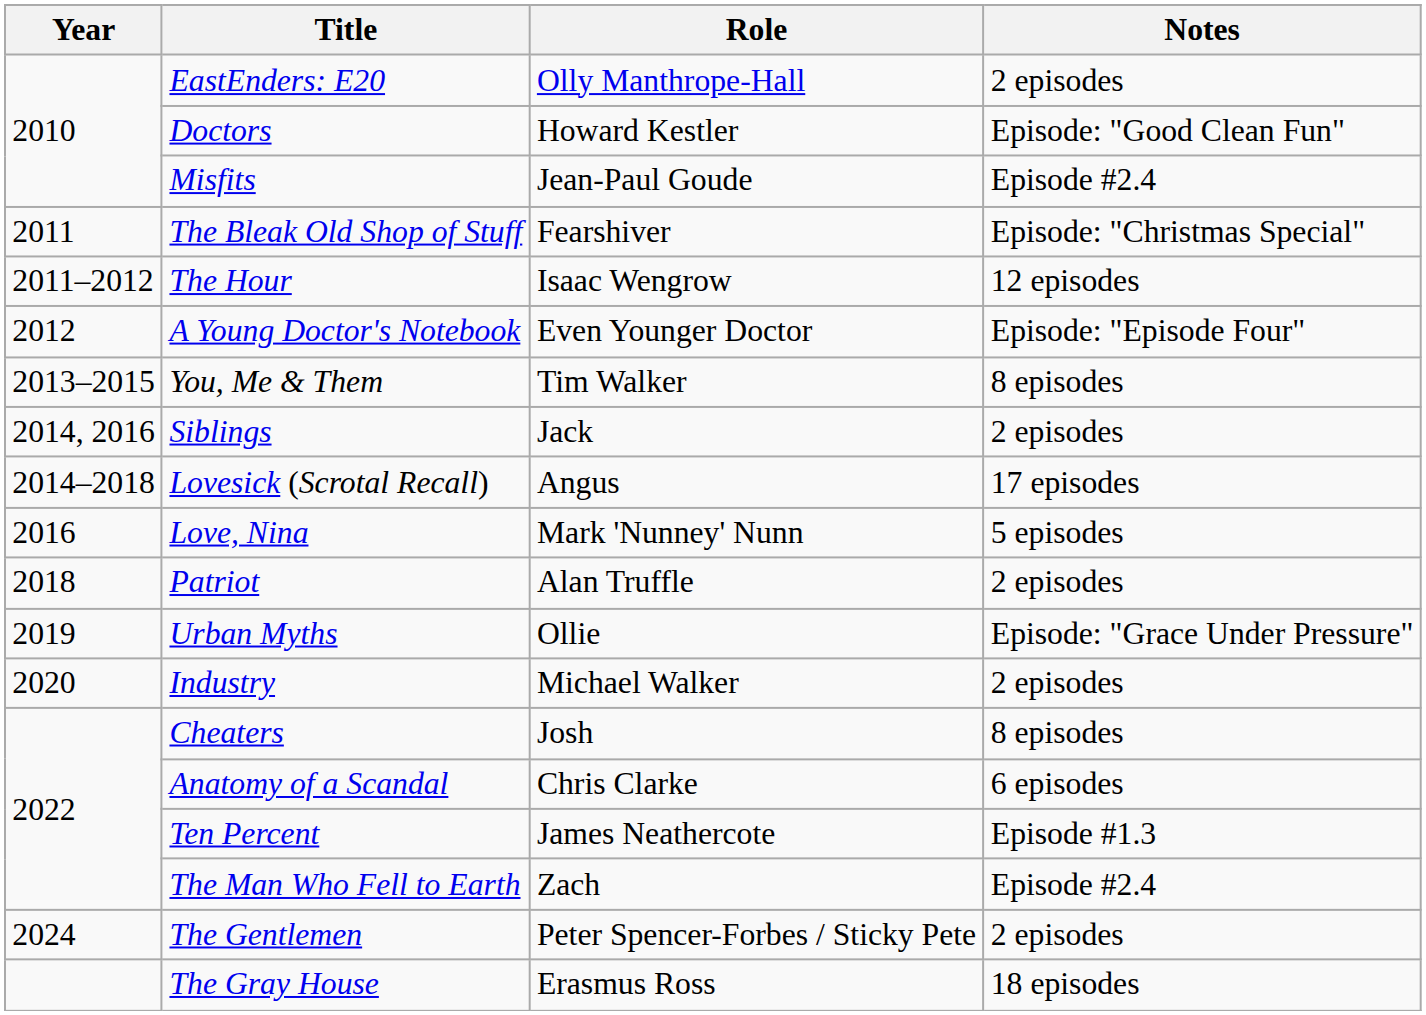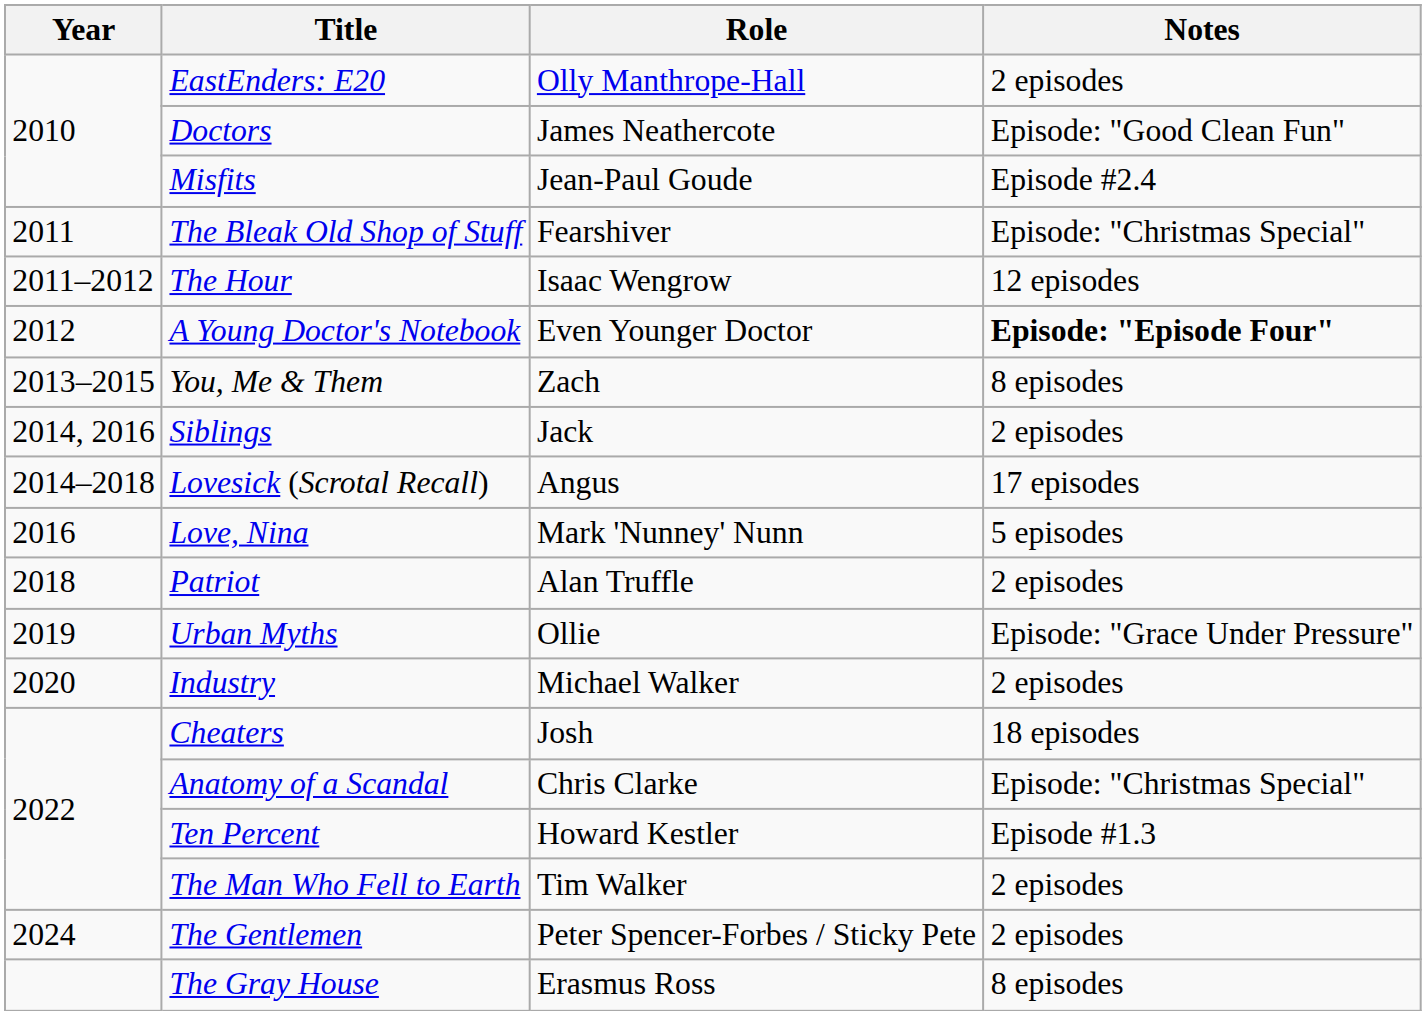 <table class="wikitable sortable">
 <tr>
 <th>Year</th>
 <th>Title</th>
 <th>Role</th>
 <th class="unsortable">Notes</th>
 </tr>
 <tr>
 <td rowspan="3">2010</td>
 <td><em><a href='#'>EastEnders: E20</a></em></td>
 <td><a href='#'>Olly Manthrope-Hall</a></td>
 <td>2 episodes</td>
 </tr>
 <tr>
 <td><em><a href='#'>Doctors</a></em></td>
-<td>Howard Kestler</td>
+<td>James Neathercote</td>
 <td>Episode: "Good Clean Fun"</td>
 </tr>
 <tr>
 <td><em><a href='#'>Misfits</a></em></td>
 <td>Jean-Paul Goude</td>
 <td>Episode #2.4</td>
 </tr>
 <tr>
 <td>2011</td>
 <td><em><a href='#'>The Bleak Old Shop of Stuff</a></em></td>
 <td>Fearshiver</td>
 <td>Episode: "Christmas Special"</td>
 </tr>
 <tr>
 <td>2011–2012</td>
 <td><em><a href='#'>The Hour</a></em></td>
 <td>Isaac Wengrow</td>
 <td>12 episodes</td>
 </tr>
 <tr>
 <td>2012</td>
 <td><em><a href='#'>A Young Doctor's Notebook</a></em></td>
 <td>Even Younger Doctor</td>
-<td>Episode: "Episode Four"</td>
+<td><strong>Episode: "Episode Four"</strong></td>
 </tr>
 <tr>
 <td>2013–2015</td>
 <td><em>You, Me & Them</em></td>
-<td>Tim Walker</td>
+<td>Zach</td>
 <td>8 episodes</td>
 </tr>
 <tr>
 <td>2014, 2016</td>
 <td><em><a href='#'>Siblings</a></em></td>
 <td>Jack</td>
 <td>2 episodes</td>
 </tr>
 <tr>
 <td>2014–2018</td>
 <td><em><a href='#'>Lovesick</a></em> (<em>Scrotal Recall</em>)</td>
 <td>Angus</td>
 <td>17 episodes</td>
 </tr>
 <tr>
 <td>2016</td>
 <td><em><a href='#'>Love, Nina</a></em></td>
 <td>Mark 'Nunney' Nunn</td>
 <td>5 episodes</td>
 </tr>
 <tr>
 <td>2018</td>
 <td><em><a href='#'>Patriot</a></em></td>
 <td>Alan Truffle</td>
 <td>2 episodes</td>
 </tr>
 <tr>
 <td>2019</td>
 <td><em><a href='#'>Urban Myths</a></em></td>
 <td>Ollie</td>
 <td>Episode: "Grace Under Pressure"</td>
 </tr>
 <tr>
 <td>2020</td>
 <td><em><a href='#'>Industry</a></em></td>
 <td>Michael Walker</td>
 <td>2 episodes</td>
 </tr>
 <tr>
 <td rowspan="4">2022</td>
 <td><em><a href='#'>Cheaters</a></em></td>
 <td>Josh</td>
-<td>8 episodes</td>
+<td>18 episodes</td>
 </tr>
 <tr>
 <td><em><a href='#'>Anatomy of a Scandal</a></em></td>
 <td>Chris Clarke</td>
-<td>6 episodes</td>
+<td>Episode: "Christmas Special"</td>
 </tr>
 <tr>
 <td><em><a href='#'>Ten Percent</a></em></td>
-<td>James Neathercote</td>
+<td>Howard Kestler</td>
 <td>Episode #1.3</td>
 </tr>
 <tr>
 <td><em><a href='#'>The Man Who Fell to Earth</a></em></td>
-<td>Zach</td>
-<td>Episode #2.4</td>
+<td>Tim Walker</td>
+<td>2 episodes</td>
 </tr>
 <tr>
 <td>2024</td>
 <td><em><a href='#'>The Gentlemen</a></em></td>
 <td>Peter Spencer-Forbes / Sticky Pete</td>
 <td>2 episodes</td>
 </tr>
 <tr>
 <td></td>
 <td><em><a href='#'>The Gray House</a></em></td>
 <td>Erasmus Ross</td>
-<td>18 episodes</td>
+<td>8 episodes</td>
 </tr>
 </table>
